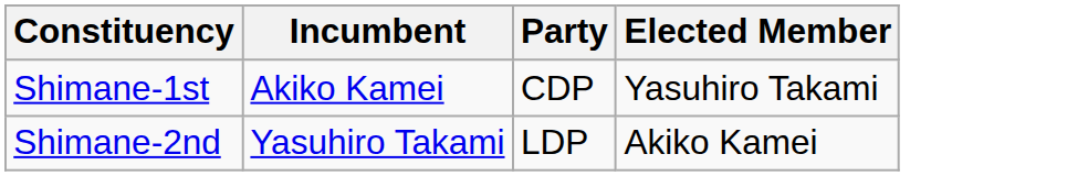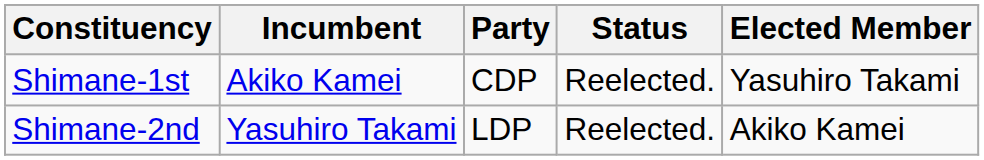 <table class="wikitable">
 <tr>
 <th>Constituency</th>
 <th>Incumbent</th>
 <th>Party</th>
+<th>Status</th>
 <th>Elected Member</th>
 </tr>
 <tr>
 <td><a href='#'>Shimane-1st</a></td>
 <td><a href='#'>Akiko Kamei</a></td>
 <td>CDP</td>
+<td>Reelected.</td>
 <td>Yasuhiro Takami</td>
 </tr>
 <tr>
 <td><a href='#'>Shimane-2nd</a></td>
 <td><a href='#'>Yasuhiro Takami</a></td>
 <td>LDP</td>
+<td>Reelected.</td>
 <td>Akiko Kamei</td>
 </tr>
 </table>
